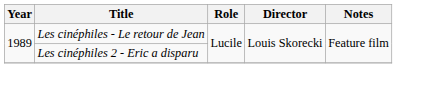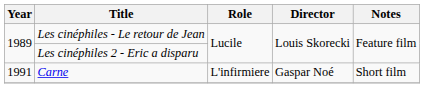 <table class="wikitable sortable">
 <tr>
 <th>Year</th>
 <th>Title</th>
 <th>Role</th>
 <th>Director</th>
 <th>Notes</th>
 </tr>
 <tr>
 <td rowspan="2">1989</td>
 <td><em>Les cinéphiles - Le retour de Jean</em></td>
 <td rowspan="2">Lucile</td>
 <td rowspan="2">Louis Skorecki</td>
 <td rowspan="2">Feature film</td>
 </tr>
 <tr>
 <td><em>Les cinéphiles 2 - Eric a disparu</em></td>
 </tr>
 <tr>
+<td>1991</td>
+<td><em><a href='#'>Carne</a></em></td>
+<td>L'infirmiere</td>
+<td>Gaspar Noé</td>
+<td>Short film</td>
+</tr>
+<tr>
 </tr>
 </table>
